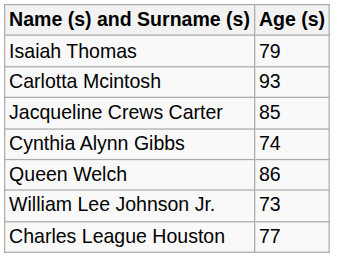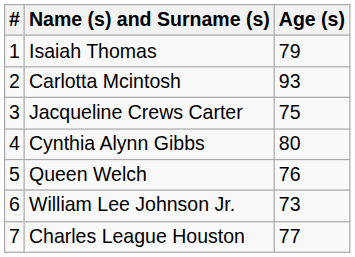 <table class="wikitable">
 <tr>
+<th>#</th>
 <th>Name (s) and Surname (s)</th>
 <th>Age (s)</th>
 </tr>
 <tr>
+<td>1</td>
 <td>Isaiah Thomas</td>
 <td>79</td>
 </tr>
 <tr>
+<td>2</td>
 <td>Carlotta Mcintosh</td>
 <td>93</td>
 </tr>
 <tr>
+<td>3</td>
 <td>Jacqueline Crews Carter</td>
-<td>85</td>
+<td>75</td>
 </tr>
 <tr>
+<td>4</td>
 <td>Cynthia Alynn Gibbs</td>
-<td>74</td>
+<td>80</td>
 </tr>
 <tr>
+<td>5</td>
 <td>Queen Welch</td>
-<td>86</td>
+<td>76</td>
 </tr>
 <tr>
+<td>6</td>
 <td>William Lee Johnson Jr.</td>
 <td>73</td>
 </tr>
 <tr>
+<td>7</td>
 <td>Charles League Houston</td>
 <td>77</td>
 </tr>
 </table>
